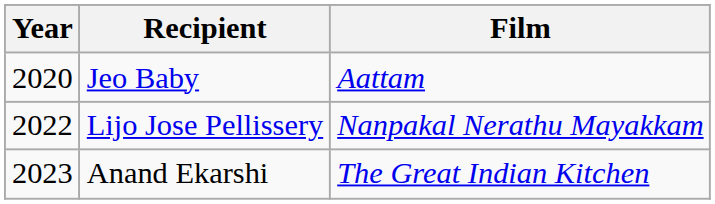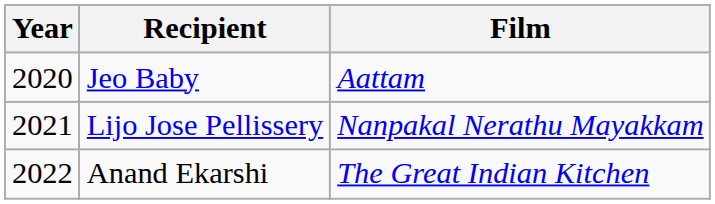 <table class="wikitable">
 <tr>
 <th>Year</th>
 <th>Recipient</th>
 <th>Film</th>
 </tr>
 <tr>
 <td>2020</td>
 <td><a href='#'>Jeo Baby</a></td>
 <td><em><a href='#'>Aattam</a></em></td>
 </tr>
 <tr>
-<td>2022</td>
+<td>2021</td>
 <td><a href='#'>Lijo Jose Pellissery</a></td>
 <td><em><a href='#'>Nanpakal Nerathu Mayakkam</a></em></td>
 </tr>
 <tr>
-<td>2023</td>
+<td>2022</td>
 <td>Anand Ekarshi</td>
 <td><em> <a href='#'>The Great Indian Kitchen</a></em></td>
 </tr>
 </table>
